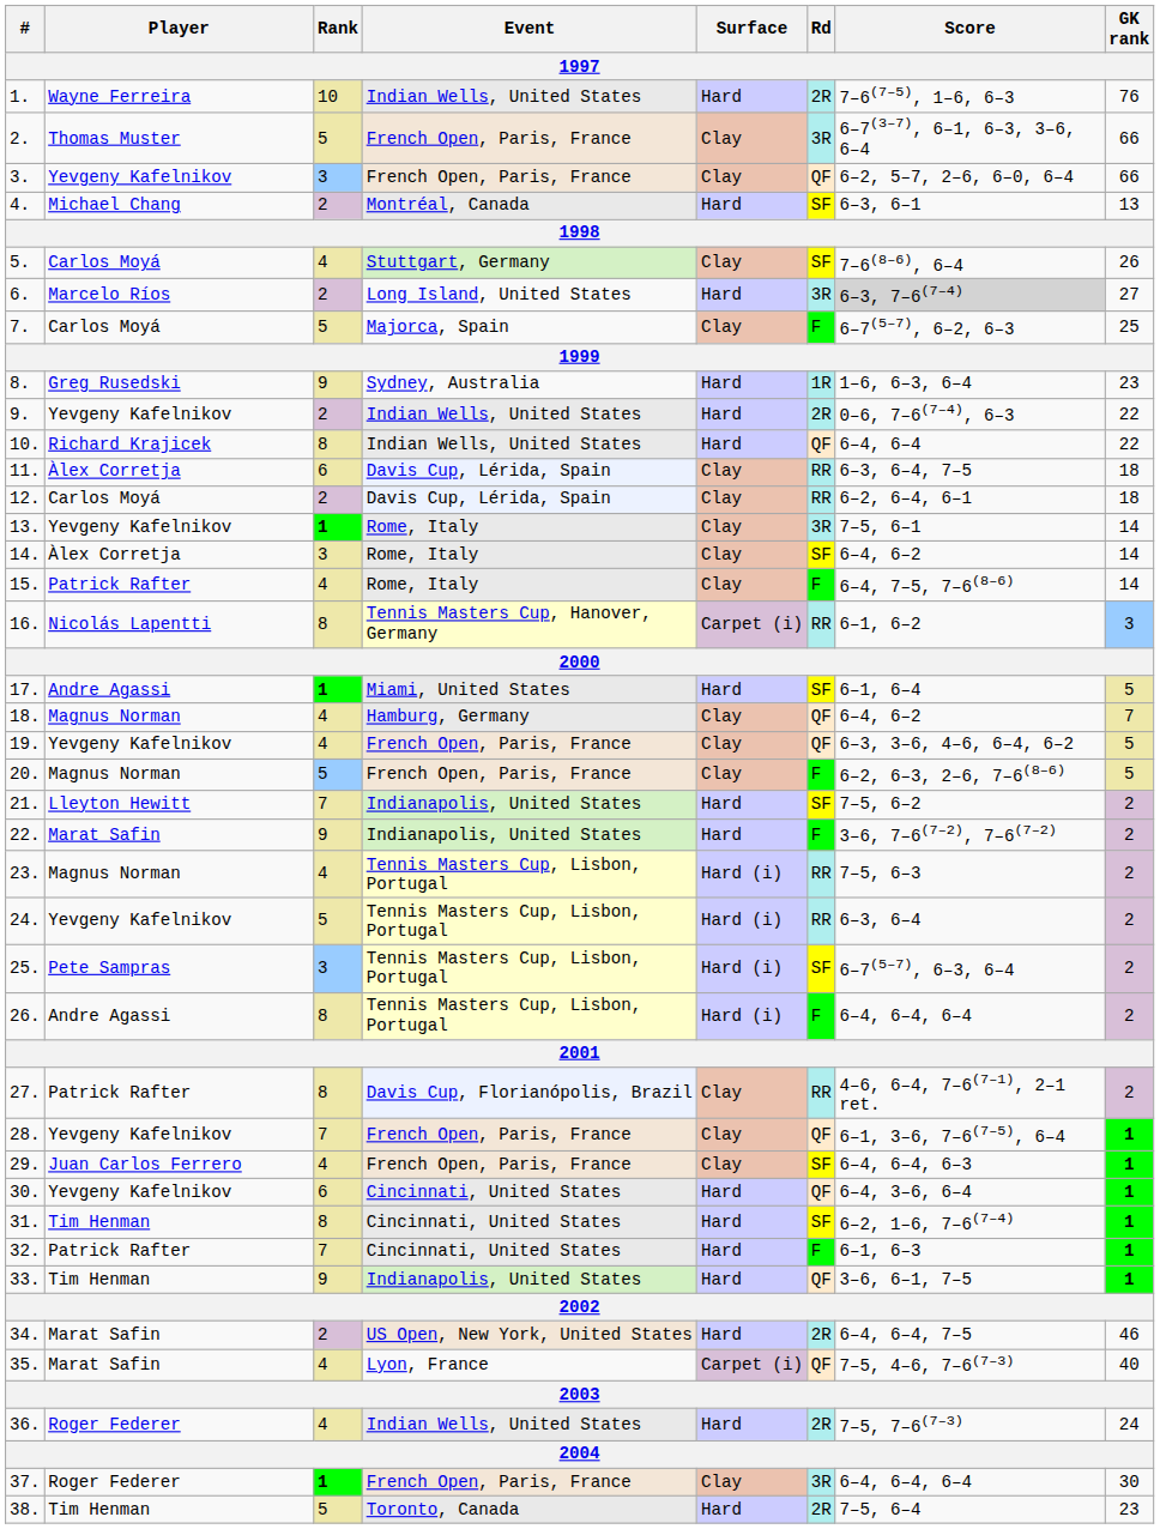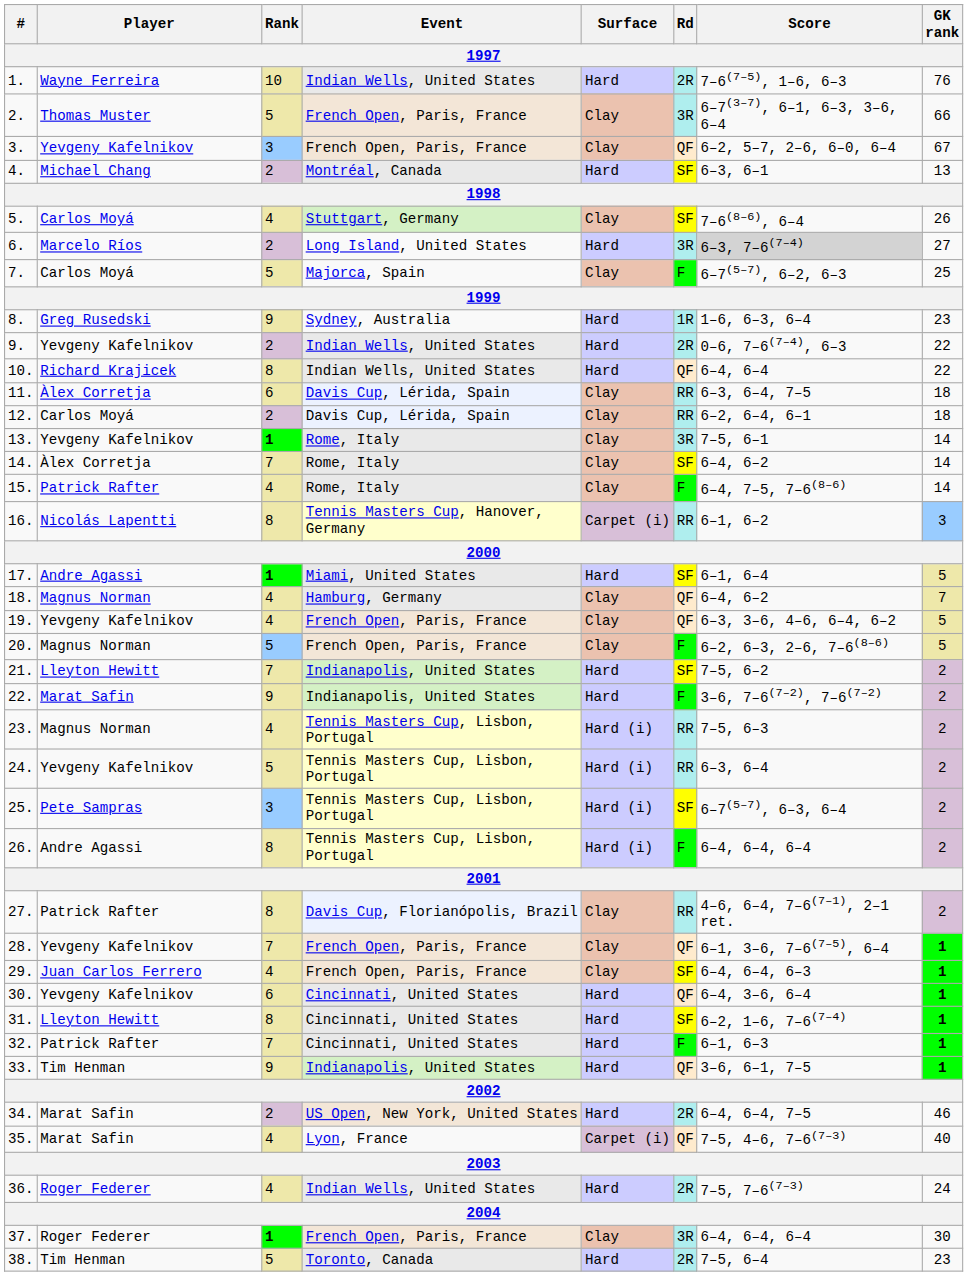 <table class="wikitable sortable">
 <tr>
 <th>#</th>
 <th width="200">Player</th>
 <th>Rank</th>
 <th width="250">Event</th>
 <th>Surface</th>
 <th>Rd</th>
 <th width="200">Score</th>
 <th>GK<br>rank</th>
 </tr>
 <tr>
 <th colspan="8"><a href='#'>1997</a></th>
 </tr>
 <tr>
 <td>1.</td>
 <td> <a href='#'>Wayne Ferreira</a></td>
 <td bgcolor="EEE8AA">10</td>
 <td bgcolor="e9e9e9"><a href='#'>Indian Wells</a>, United States</td>
 <td style="background:#ccf;">Hard</td>
 <td bgcolor="afeeee">2R</td>
 <td>7–6<sup>(7–5)</sup>, 1–6, 6–3</td>
 <td style="text-align:center">76</td>
 </tr>
 <tr>
 <td>2.</td>
 <td> <a href='#'>Thomas Muster</a></td>
 <td bgcolor="EEE8AA">5</td>
 <td bgcolor="f3e6d7"><a href='#'>French Open</a>, Paris, France</td>
 <td bgcolor="EBC2AF">Clay</td>
 <td bgcolor="afeeee">3R</td>
 <td>6–7<sup>(3–7)</sup>, 6–1, 6–3, 3–6, 6–4</td>
 <td style="text-align:center">66</td>
 </tr>
 <tr>
 <td>3.</td>
 <td> <a href='#'>Yevgeny Kafelnikov</a></td>
 <td style="background:#9cf;">3</td>
 <td bgcolor="f3e6d7">French Open, Paris, France</td>
 <td bgcolor="EBC2AF">Clay</td>
 <td bgcolor="ffebcd">QF</td>
 <td>6–2, 5–7, 2–6, 6–0, 6–4</td>
-<td style="text-align:center">66</td>
+<td style="text-align:center">67</td>
 </tr>
 <tr>
 <td>4.</td>
 <td> <a href='#'>Michael Chang</a></td>
 <td style="background:thistle;">2</td>
 <td bgcolor="e9e9e9"><a href='#'>Montréal</a>, Canada</td>
 <td style="background:#ccf;">Hard</td>
 <td bgcolor="yellow">SF</td>
 <td>6–3, 6–1</td>
 <td style="text-align:center">13</td>
 </tr>
 <tr>
 <th colspan="8"><a href='#'>1998</a></th>
 </tr>
 <tr>
 <td>5.</td>
 <td> <a href='#'>Carlos Moyá</a></td>
 <td bgcolor="EEE8AA">4</td>
 <td bgcolor="d4f1c5"><a href='#'>Stuttgart</a>, Germany</td>
 <td bgcolor="EBC2AF">Clay</td>
 <td bgcolor="yellow">SF</td>
 <td>7–6<sup>(8–6)</sup>, 6–4</td>
 <td style="text-align:center">26</td>
 </tr>
 <tr>
 <td>6.</td>
 <td> <a href='#'>Marcelo Ríos</a></td>
 <td style="background:thistle;">2</td>
 <td><a href='#'>Long Island</a>, United States</td>
 <td style="background:#ccf;">Hard</td>
 <td bgcolor="afeeee">3R</td>
 <td style="background: lightgrey;">6–3, 7–6<sup>(7–4)</sup></td>
 <td style="text-align:center">27</td>
 </tr>
 <tr>
 <td>7.</td>
 <td> Carlos Moyá</td>
 <td bgcolor="EEE8AA">5</td>
 <td><a href='#'>Majorca</a>, Spain</td>
 <td bgcolor="EBC2AF">Clay</td>
 <td bgcolor="lime">F</td>
 <td>6–7<sup>(5–7)</sup>, 6–2, 6–3</td>
 <td style="text-align:center">25</td>
 </tr>
 <tr>
 <th colspan="8"><a href='#'>1999</a></th>
 </tr>
 <tr>
 <td>8.</td>
 <td> <a href='#'>Greg Rusedski</a></td>
 <td bgcolor="EEE8AA">9</td>
 <td><a href='#'>Sydney</a>, Australia</td>
 <td style="background:#ccf;">Hard</td>
 <td bgcolor="afeeee">1R</td>
 <td>1–6, 6–3, 6–4</td>
 <td style="text-align:center">23</td>
 </tr>
 <tr>
 <td>9.</td>
 <td> Yevgeny Kafelnikov</td>
 <td style="background:thistle;">2</td>
 <td bgcolor="e9e9e9"><a href='#'>Indian Wells</a>, United States</td>
 <td style="background:#ccf;">Hard</td>
 <td bgcolor="afeeee">2R</td>
 <td>0–6, 7–6<sup>(7–4)</sup>, 6–3</td>
 <td style="text-align:center">22</td>
 </tr>
 <tr>
 <td>10.</td>
 <td> <a href='#'>Richard Krajicek</a></td>
 <td bgcolor="EEE8AA">8</td>
 <td bgcolor="e9e9e9">Indian Wells, United States</td>
 <td style="background:#ccf;">Hard</td>
 <td bgcolor="ffebcd">QF</td>
 <td>6–4, 6–4</td>
 <td style="text-align:center">22</td>
 </tr>
 <tr>
 <td>11.</td>
 <td> <a href='#'>Àlex Corretja</a></td>
 <td bgcolor="EEE8AA">6</td>
 <td bgcolor="ECF2FF"><a href='#'>Davis Cup</a>, Lérida, Spain</td>
 <td bgcolor="EBC2AF">Clay</td>
 <td bgcolor="afeeee">RR</td>
 <td>6–3, 6–4, 7–5</td>
 <td style="text-align:center">18</td>
 </tr>
 <tr>
 <td>12.</td>
 <td> Carlos Moyá</td>
 <td bgcolor="thistle">2</td>
 <td bgcolor="ECF2FF">Davis Cup, Lérida, Spain</td>
 <td bgcolor="EBC2AF">Clay</td>
 <td bgcolor="afeeee">RR</td>
 <td>6–2, 6–4, 6–1</td>
 <td style="text-align:center">18</td>
 </tr>
 <tr>
 <td>13.</td>
 <td> Yevgeny Kafelnikov</td>
 <td bgcolor="lime"><strong>1</strong></td>
 <td bgcolor="e9e9e9"><a href='#'>Rome</a>, Italy</td>
 <td bgcolor="EBC2AF">Clay</td>
 <td bgcolor="afeeee">3R</td>
 <td>7–5, 6–1</td>
 <td style="text-align:center">14</td>
 </tr>
 <tr>
 <td>14.</td>
 <td> Àlex Corretja</td>
-<td bgcolor="EEE8AA">3</td>
+<td bgcolor="EEE8AA">7</td>
 <td bgcolor="e9e9e9">Rome, Italy</td>
 <td bgcolor="EBC2AF">Clay</td>
 <td bgcolor="yellow">SF</td>
 <td>6–4, 6–2</td>
 <td style="text-align:center">14</td>
 </tr>
 <tr>
 <td>15.</td>
 <td> <a href='#'>Patrick Rafter</a></td>
 <td bgcolor="EEE8AA">4</td>
 <td bgcolor="e9e9e9">Rome, Italy</td>
 <td bgcolor="EBC2AF">Clay</td>
 <td bgcolor="lime">F</td>
 <td>6–4, 7–5, 7–6<sup>(8–6)</sup></td>
 <td style="text-align:center">14</td>
 </tr>
 <tr>
 <td>16.</td>
 <td> <a href='#'>Nicolás Lapentti</a></td>
 <td bgcolor="EEE8AA">8</td>
 <td bgcolor="ffffcc"><a href='#'>Tennis Masters Cup</a>, Hanover, Germany</td>
 <td style="background:thistle;">Carpet (i)</td>
 <td bgcolor="afeeee">RR</td>
 <td>6–1, 6–2</td>
 <td style="text-align:center; background:#9cf;">3</td>
 </tr>
 <tr>
 <th colspan="8"><a href='#'>2000</a></th>
 </tr>
 <tr>
 <td>17.</td>
 <td> <a href='#'>Andre Agassi</a></td>
 <td bgcolor="lime"><strong>1</strong></td>
 <td bgcolor="e9e9e9"><a href='#'>Miami</a>, United States</td>
 <td style="background:#ccf;">Hard</td>
 <td bgcolor="yellow">SF</td>
 <td>6–1, 6–4</td>
 <td style="text-align:center" bgcolor="EEE8AA">5</td>
 </tr>
 <tr>
 <td>18.</td>
 <td> <a href='#'>Magnus Norman</a></td>
 <td bgcolor="EEE8AA">4</td>
 <td bgcolor="e9e9e9"><a href='#'>Hamburg</a>, Germany</td>
 <td bgcolor="EBC2AF">Clay</td>
 <td bgcolor="ffebcd">QF</td>
 <td>6–4, 6–2</td>
 <td style="text-align:center" bgcolor="EEE8AA">7</td>
 </tr>
 <tr>
 <td>19.</td>
 <td> Yevgeny Kafelnikov</td>
 <td bgcolor="EEE8AA">4</td>
 <td bgcolor="f3e6d7"><a href='#'>French Open</a>, Paris, France</td>
 <td bgcolor="EBC2AF">Clay</td>
 <td bgcolor="ffebcd">QF</td>
 <td>6–3, 3–6, 4–6, 6–4, 6–2</td>
 <td style="text-align:center; background:#eee8aa;">5</td>
 </tr>
 <tr>
 <td>20.</td>
 <td> Magnus Norman</td>
 <td bgcolor="#9cf">5</td>
 <td bgcolor="f3e6d7">French Open, Paris, France</td>
 <td bgcolor="EBC2AF">Clay</td>
 <td bgcolor="lime">F</td>
 <td>6–2, 6–3, 2–6, 7–6<sup>(8–6)</sup></td>
 <td style="text-align:center; background:#eee8aa;">5</td>
 </tr>
 <tr>
 <td>21.</td>
 <td> <a href='#'>Lleyton Hewitt</a></td>
 <td bgcolor="EEE8AA">7</td>
 <td bgcolor="d4f1c5"><a href='#'>Indianapolis</a>, United States</td>
 <td style="background:#ccf;">Hard</td>
 <td bgcolor="yellow">SF</td>
 <td>7–5, 6–2</td>
 <td style="text-align:center" bgcolor="thistle">2</td>
 </tr>
 <tr>
 <td>22.</td>
 <td> <a href='#'>Marat Safin</a></td>
 <td bgcolor="EEE8AA">9</td>
 <td bgcolor="d4f1c5">Indianapolis, United States</td>
 <td style="background:#ccf;">Hard</td>
 <td bgcolor="lime">F</td>
 <td>3–6, 7–6<sup>(7–2)</sup>, 7–6<sup>(7–2)</sup></td>
 <td style="text-align:center" bgcolor="thistle">2</td>
 </tr>
 <tr>
 <td>23.</td>
 <td> Magnus Norman</td>
 <td bgcolor="EEE8AA">4</td>
 <td bgcolor="ffffcc"><a href='#'>Tennis Masters Cup</a>, Lisbon, Portugal</td>
 <td bgcolor="CCCCFF">Hard (i)</td>
 <td bgcolor="afeeee">RR</td>
 <td>7–5, 6–3</td>
 <td style="text-align:center" bgcolor="thistle">2</td>
 </tr>
 <tr>
 <td>24.</td>
 <td> Yevgeny Kafelnikov</td>
 <td bgcolor="EEE8AA">5</td>
 <td bgcolor="ffffcc">Tennis Masters Cup, Lisbon, Portugal</td>
 <td bgcolor="CCCCFF">Hard (i)</td>
 <td bgcolor="afeeee">RR</td>
 <td>6–3, 6–4</td>
 <td style="text-align:center" bgcolor="thistle">2</td>
 </tr>
 <tr>
 <td>25.</td>
 <td> <a href='#'>Pete Sampras</a></td>
 <td bgcolor="99ccff">3</td>
 <td bgcolor="ffffcc">Tennis Masters Cup, Lisbon, Portugal</td>
 <td bgcolor="CCCCFF">Hard (i)</td>
 <td bgcolor="yellow">SF</td>
 <td>6–7<sup>(5–7)</sup>, 6–3, 6–4</td>
 <td style="text-align:center" bgcolor="thistle">2</td>
 </tr>
 <tr>
 <td>26.</td>
 <td> Andre Agassi</td>
 <td bgcolor="EEE8AA">8</td>
 <td bgcolor="ffffcc">Tennis Masters Cup, Lisbon, Portugal</td>
 <td bgcolor="CCCCFF">Hard (i)</td>
 <td bgcolor="lime">F</td>
 <td>6–4, 6–4, 6–4</td>
 <td style="text-align:center" bgcolor="thistle">2</td>
 </tr>
 <tr>
 <th colspan="8"><a href='#'>2001</a></th>
 </tr>
 <tr>
 <td>27.</td>
 <td> Patrick Rafter</td>
 <td bgcolor="EEE8AA">8</td>
 <td bgcolor="ECF2FF"><a href='#'>Davis Cup</a>, Florianópolis, Brazil</td>
 <td bgcolor="EBC2AF">Clay</td>
 <td bgcolor="afeeee">RR</td>
 <td>4–6, 6–4, 7–6<sup>(7–1)</sup>, 2–1 ret.</td>
 <td style="text-align:center" bgcolor="thistle">2</td>
 </tr>
 <tr>
 <td>28.</td>
 <td> Yevgeny Kafelnikov</td>
 <td bgcolor="EEE8AA">7</td>
 <td bgcolor="f3e6d7"><a href='#'>French Open</a>, Paris, France</td>
 <td bgcolor="EBC2AF">Clay</td>
 <td bgcolor="ffebcd">QF</td>
 <td>6–1, 3–6, 7–6<sup>(7–5)</sup>, 6–4</td>
 <td style="text-align:center; background:lime;"><strong>1</strong></td>
 </tr>
 <tr>
 <td>29.</td>
 <td> <a href='#'>Juan Carlos Ferrero</a></td>
 <td bgcolor="EEE8AA">4</td>
 <td bgcolor="f3e6d7">French Open, Paris, France</td>
 <td bgcolor="EBC2AF">Clay</td>
 <td style="background:yellow;">SF</td>
 <td>6–4, 6–4, 6–3</td>
 <td style="text-align:center; background:lime;"><strong>1</strong></td>
 </tr>
 <tr>
 <td>30.</td>
 <td> Yevgeny Kafelnikov</td>
 <td bgcolor="EEE8AA">6</td>
 <td bgcolor="e9e9e9"><a href='#'>Cincinnati</a>, United States</td>
 <td style="background:#ccf;">Hard</td>
 <td bgcolor="ffebcd">QF</td>
 <td>6–4, 3–6, 6–4</td>
 <td style="text-align:center; background:lime;"><strong>1</strong></td>
 </tr>
 <tr>
 <td>31.</td>
-<td> <a href='#'>Tim Henman</a></td>
+<td> <a href='#'>Lleyton Hewitt</a></td>
 <td bgcolor="EEE8AA">8</td>
 <td bgcolor="e9e9e9">Cincinnati, United States</td>
 <td style="background:#ccf;">Hard</td>
 <td bgcolor="yellow">SF</td>
 <td>6–2, 1–6, 7–6<sup>(7–4)</sup></td>
 <td style="text-align:center; background:lime;"><strong>1</strong></td>
 </tr>
 <tr>
 <td>32.</td>
 <td> Patrick Rafter</td>
 <td bgcolor="EEE8AA">7</td>
 <td bgcolor="e9e9e9">Cincinnati, United States</td>
 <td style="background:#ccf;">Hard</td>
 <td bgcolor="lime">F</td>
 <td>6–1, 6–3</td>
 <td style="text-align:center; background:lime;"><strong>1</strong></td>
 </tr>
 <tr>
 <td>33.</td>
 <td> Tim Henman</td>
 <td bgcolor="EEE8AA">9</td>
 <td bgcolor="d4f1c5"><a href='#'>Indianapolis</a>, United States</td>
 <td style="background:#ccf;">Hard</td>
 <td bgcolor="ffebcd">QF</td>
 <td>3–6, 6–1, 7–5</td>
 <td style="text-align:center; background:lime;"><strong>1</strong></td>
 </tr>
 <tr>
 <th colspan="8"><a href='#'>2002</a></th>
 </tr>
 <tr>
 <td>34.</td>
 <td> Marat Safin</td>
 <td style="background:thistle;">2</td>
 <td bgcolor="f3e6d7"><a href='#'>US Open</a>, New York, United States</td>
 <td style="background:#ccf;">Hard</td>
 <td bgcolor="afeeee">2R</td>
 <td>6–4, 6–4, 7–5</td>
 <td style="text-align:center;">46</td>
 </tr>
 <tr>
 <td>35.</td>
 <td> Marat Safin</td>
 <td bgcolor="EEE8AA">4</td>
 <td><a href='#'>Lyon</a>, France</td>
 <td style="background:thistle;">Carpet (i)</td>
 <td bgcolor="ffebcd">QF</td>
 <td>7–5, 4–6, 7–6<sup>(7–3)</sup></td>
 <td style="text-align:center">40</td>
 </tr>
 <tr>
 <th colspan="8"><a href='#'>2003</a></th>
 </tr>
 <tr>
 <td>36.</td>
 <td> <a href='#'>Roger Federer</a></td>
 <td bgcolor="eee8aa">4</td>
 <td bgcolor="e9e9e9"><a href='#'>Indian Wells</a>, United States</td>
 <td bgcolor="CCCCFF">Hard</td>
 <td bgcolor="afeeee">2R</td>
 <td>7–5, 7–6<sup>(7–3)</sup></td>
 <td style="text-align:center;">24</td>
 </tr>
 <tr>
 <th colspan="8"><a href='#'>2004</a></th>
 </tr>
 <tr>
 <td>37.</td>
 <td> Roger Federer</td>
 <td bgcolor="lime"><strong>1</strong></td>
 <td bgcolor="f3e6d7"><a href='#'>French Open</a>, Paris, France</td>
 <td bgcolor="EBC2AF">Clay</td>
 <td bgcolor="afeeee">3R</td>
 <td>6–4, 6–4, 6–4</td>
 <td style="text-align:center;">30</td>
 </tr>
 <tr>
 <td>38.</td>
 <td> Tim Henman</td>
 <td bgcolor="EEE8AA">5</td>
 <td bgcolor="e9e9e9"><a href='#'>Toronto</a>, Canada</td>
 <td style="background:#ccf;">Hard</td>
 <td bgcolor="afeeee">2R</td>
 <td>7–5, 6–4</td>
 <td style="text-align:center">23</td>
 </tr>
 </table>
